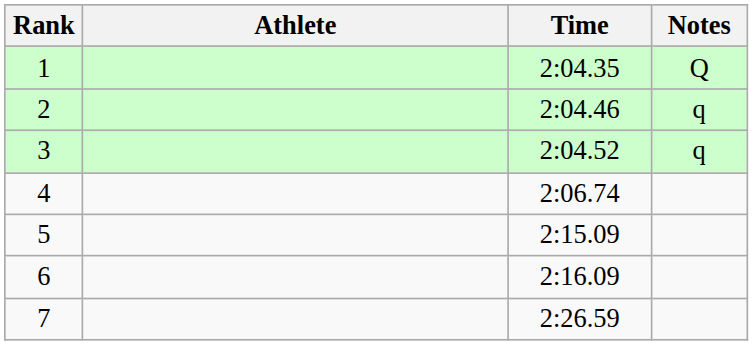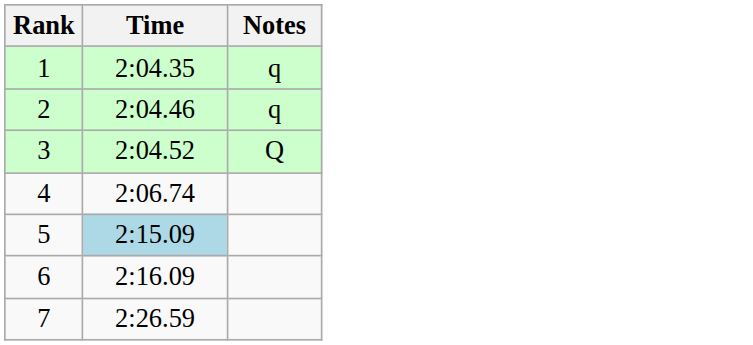 <table class="wikitable" style="text-align:center">
 <tr>
 <th width=40>Rank</th>
-<th width=250>Athlete</th>
 <th width=80>Time</th>
 <th width=50>Notes</th>
 </tr>
 <tr bgcolor=#ccffcc>
 <td>1</td>
-<td align=left></td>
 <td>2:04.35</td>
-<td>Q</td>
+<td>q</td>
 </tr>
 <tr bgcolor=#ccffcc>
 <td>2</td>
-<td align=left></td>
 <td>2:04.46</td>
 <td>q</td>
 </tr>
 <tr bgcolor=#ccffcc>
 <td>3</td>
-<td align=left></td>
 <td>2:04.52</td>
-<td>q</td>
+<td>Q</td>
 </tr>
 <tr>
 <td>4</td>
-<td align=left></td>
 <td>2:06.74</td>
 <td></td>
 </tr>
 <tr>
 <td>5</td>
-<td align=left></td>
-<td>2:15.09</td>
+<td style="background: lightblue;">2:15.09</td>
 <td></td>
 </tr>
 <tr>
 <td>6</td>
-<td align=left></td>
 <td>2:16.09</td>
 <td></td>
 </tr>
 <tr>
 <td>7</td>
-<td align=left></td>
 <td>2:26.59</td>
 <td></td>
 </tr>
 </table>
